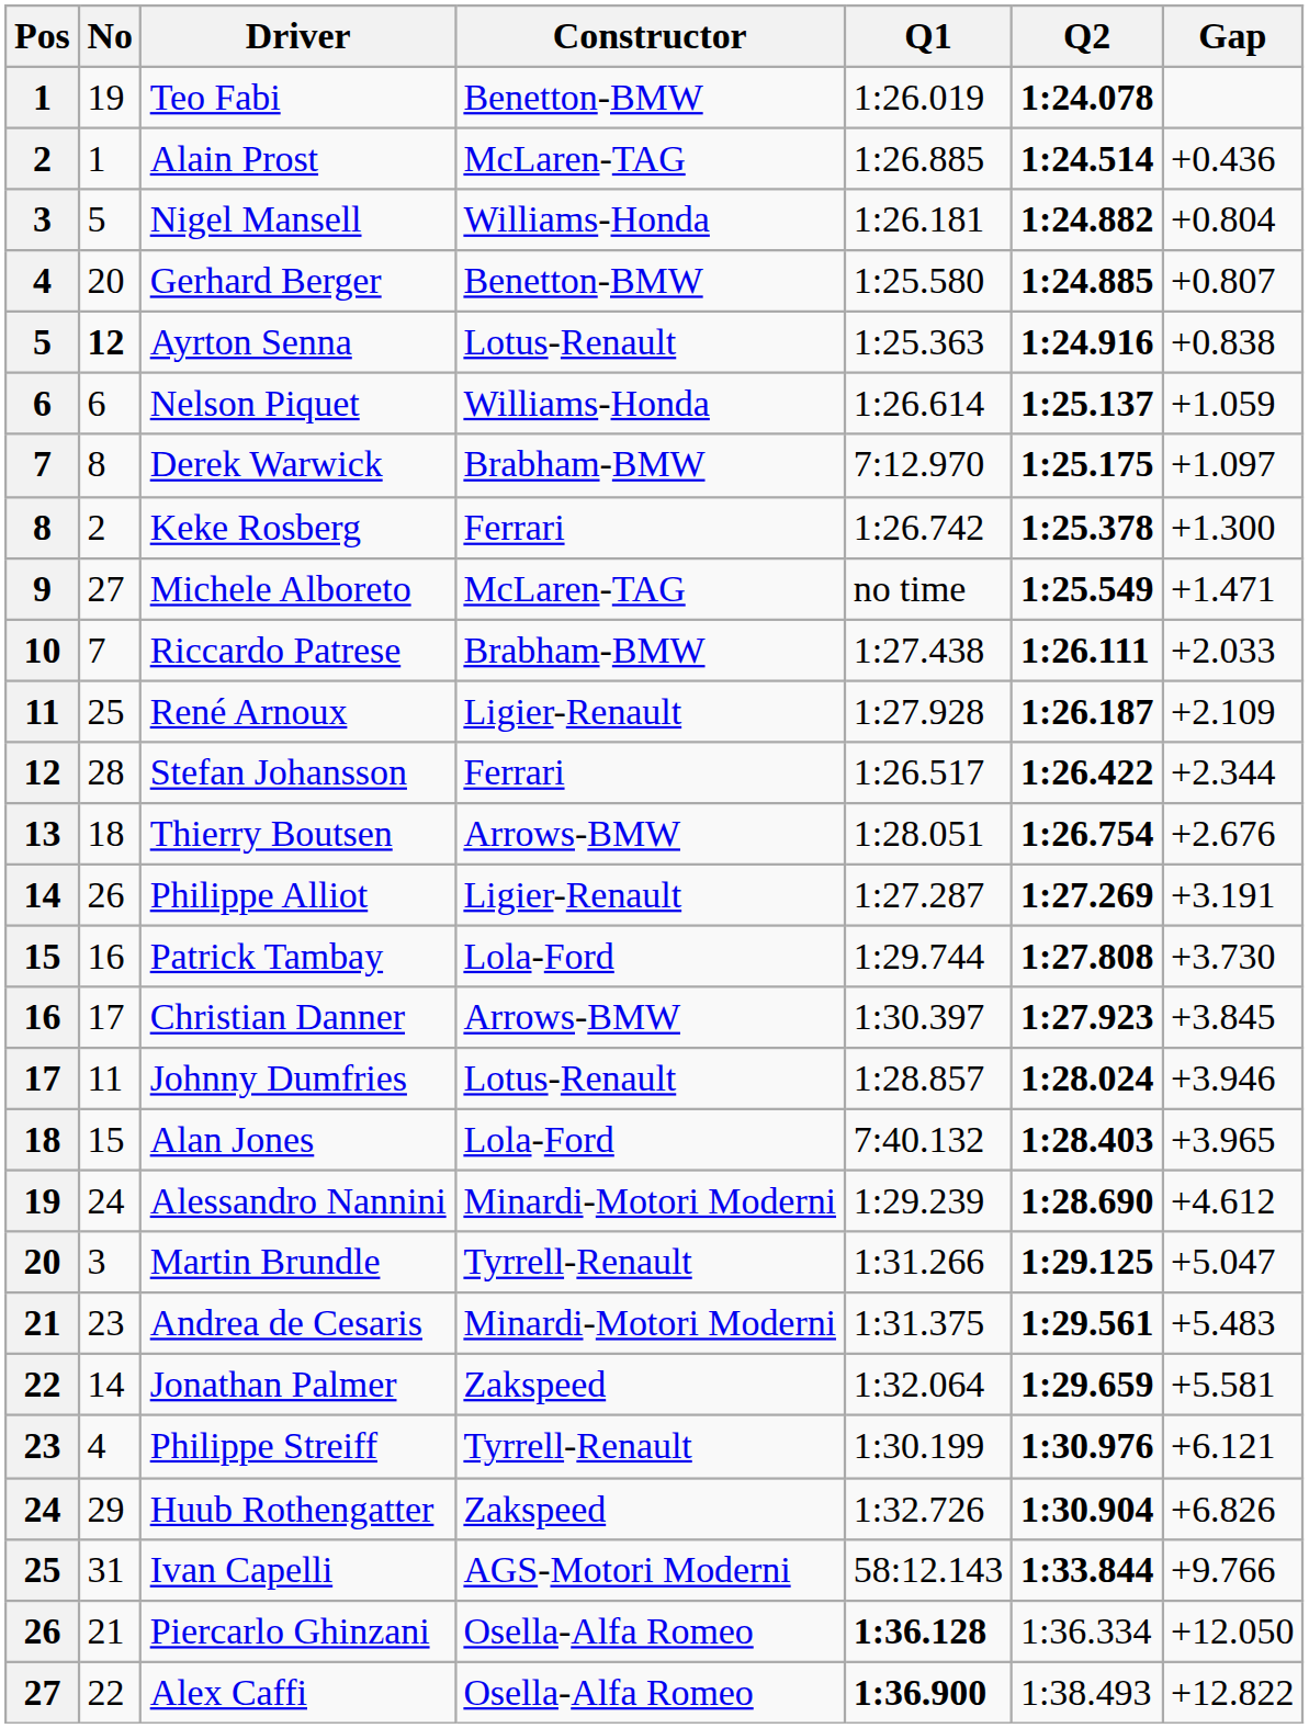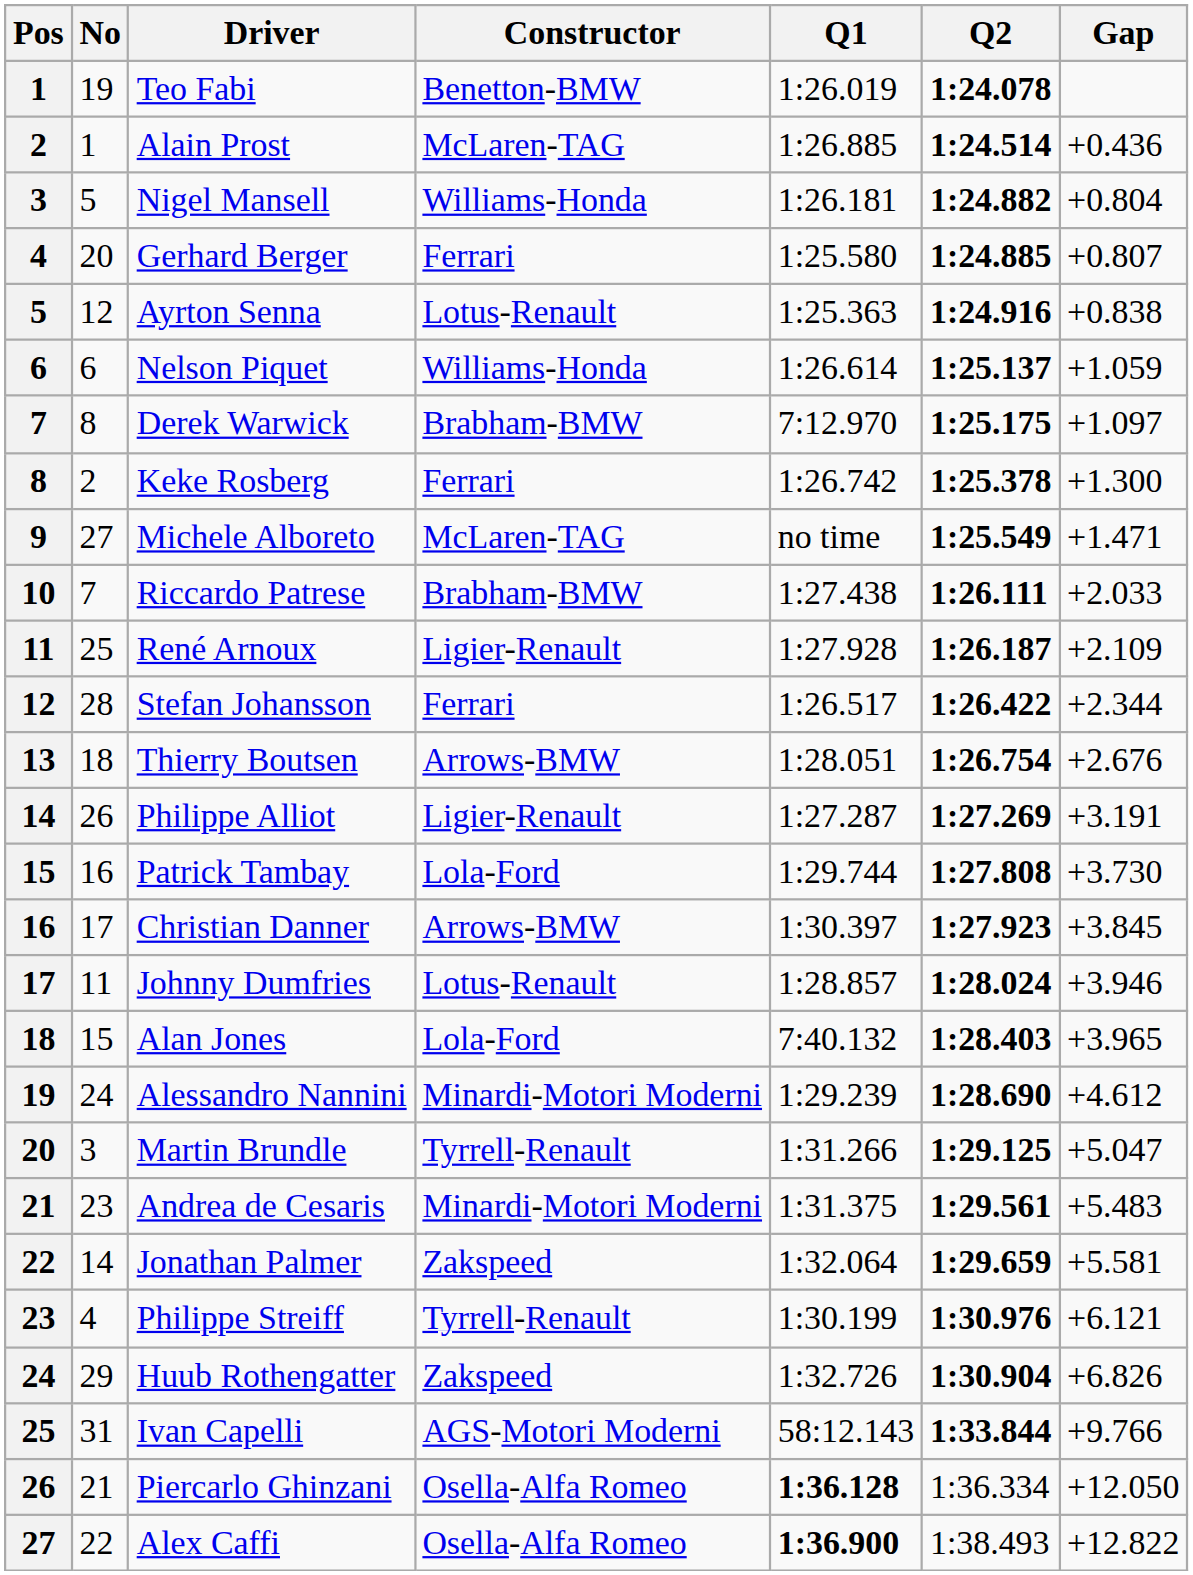 <table class="wikitable sortable" style="font-size: 95%;">
 <tr>
 <th>Pos</th>
 <th>No</th>
 <th>Driver</th>
 <th>Constructor</th>
 <th>Q1</th>
 <th>Q2</th>
 <th>Gap</th>
 </tr>
 <tr>
 <th>1</th>
 <td>19</td>
 <td data-sort-value="fab"> <a href='#'>Teo Fabi</a></td>
 <td><a href='#'>Benetton</a>-<a href='#'>BMW</a></td>
 <td>1:26.019</td>
 <td><strong>1:24.078</strong></td>
 <td></td>
 </tr>
 <tr>
 <th>2</th>
 <td>1</td>
 <td data-sort-value="pro"> <a href='#'>Alain Prost</a></td>
 <td><a href='#'>McLaren</a>-<a href='#'>TAG</a></td>
 <td>1:26.885</td>
 <td><strong>1:24.514</strong></td>
 <td>+0.436</td>
 </tr>
 <tr>
 <th>3</th>
 <td>5</td>
 <td data-sort-value="man"> <a href='#'>Nigel Mansell</a></td>
 <td><a href='#'>Williams</a>-<a href='#'>Honda</a></td>
 <td>1:26.181</td>
 <td><strong>1:24.882</strong></td>
 <td>+0.804</td>
 </tr>
 <tr>
 <th>4</th>
 <td>20</td>
 <td data-sort-value="ber"> <a href='#'>Gerhard Berger</a></td>
-<td><a href='#'>Benetton</a>-<a href='#'>BMW</a></td>
+<td><a href='#'>Ferrari</a></td>
 <td>1:25.580</td>
 <td><strong>1:24.885</strong></td>
 <td>+0.807</td>
 </tr>
 <tr>
 <th>5</th>
-<td><strong>12</strong></td>
+<td>12</td>
 <td data-sort-value="sen"> <a href='#'>Ayrton Senna</a></td>
 <td><a href='#'>Lotus</a>-<a href='#'>Renault</a></td>
 <td>1:25.363</td>
 <td><strong>1:24.916</strong></td>
 <td>+0.838</td>
 </tr>
 <tr>
 <th>6</th>
 <td>6</td>
 <td data-sort-value="piq"> <a href='#'>Nelson Piquet</a></td>
 <td><a href='#'>Williams</a>-<a href='#'>Honda</a></td>
 <td>1:26.614</td>
 <td><strong>1:25.137</strong></td>
 <td>+1.059</td>
 </tr>
 <tr>
 <th>7</th>
 <td>8</td>
 <td data-sort-value="war"> <a href='#'>Derek Warwick</a></td>
 <td><a href='#'>Brabham</a>-<a href='#'>BMW</a></td>
 <td>7:12.970</td>
 <td><strong>1:25.175</strong></td>
 <td>+1.097</td>
 </tr>
 <tr>
 <th>8</th>
 <td>2</td>
 <td data-sort-value="ros"> <a href='#'>Keke Rosberg</a></td>
 <td><a href='#'>Ferrari</a></td>
 <td>1:26.742</td>
 <td><strong>1:25.378</strong></td>
 <td>+1.300</td>
 </tr>
 <tr>
 <th>9</th>
 <td>27</td>
 <td data-sort-value="alb"> <a href='#'>Michele Alboreto</a></td>
 <td><a href='#'>McLaren</a>-<a href='#'>TAG</a></td>
 <td>no time</td>
 <td><strong>1:25.549</strong></td>
 <td>+1.471</td>
 </tr>
 <tr>
 <th>10</th>
 <td>7</td>
 <td data-sort-value="pat"> <a href='#'>Riccardo Patrese</a></td>
 <td><a href='#'>Brabham</a>-<a href='#'>BMW</a></td>
 <td>1:27.438</td>
 <td><strong>1:26.111</strong></td>
 <td>+2.033</td>
 </tr>
 <tr>
 <th>11</th>
 <td>25</td>
 <td data-sort-value="arn"> <a href='#'>René Arnoux</a></td>
 <td><a href='#'>Ligier</a>-<a href='#'>Renault</a></td>
 <td>1:27.928</td>
 <td><strong>1:26.187</strong></td>
 <td>+2.109</td>
 </tr>
 <tr>
 <th>12</th>
 <td>28</td>
 <td data-sort-value="joh"> <a href='#'>Stefan Johansson</a></td>
 <td><a href='#'>Ferrari</a></td>
 <td>1:26.517</td>
 <td><strong>1:26.422</strong></td>
 <td>+2.344</td>
 </tr>
 <tr>
 <th>13</th>
 <td>18</td>
 <td data-sort-value="bou"> <a href='#'>Thierry Boutsen</a></td>
 <td><a href='#'>Arrows</a>-<a href='#'>BMW</a></td>
 <td>1:28.051</td>
 <td><strong>1:26.754</strong></td>
 <td>+2.676</td>
 </tr>
 <tr>
 <th>14</th>
 <td>26</td>
 <td data-sort-value="all"> <a href='#'>Philippe Alliot</a></td>
 <td><a href='#'>Ligier</a>-<a href='#'>Renault</a></td>
 <td>1:27.287</td>
 <td><strong>1:27.269</strong></td>
 <td>+3.191</td>
 </tr>
 <tr>
 <th>15</th>
 <td>16</td>
 <td data-sort-value="tam"> <a href='#'>Patrick Tambay</a></td>
 <td><a href='#'>Lola</a>-<a href='#'>Ford</a></td>
 <td>1:29.744</td>
 <td><strong>1:27.808</strong></td>
 <td>+3.730</td>
 </tr>
 <tr>
 <th>16</th>
 <td>17</td>
 <td data-sort-value="dan"> <a href='#'>Christian Danner</a></td>
 <td><a href='#'>Arrows</a>-<a href='#'>BMW</a></td>
 <td>1:30.397</td>
 <td><strong>1:27.923</strong></td>
 <td>+3.845</td>
 </tr>
 <tr>
 <th>17</th>
 <td>11</td>
 <td data-sort-value="dum"> <a href='#'>Johnny Dumfries</a></td>
 <td><a href='#'>Lotus</a>-<a href='#'>Renault</a></td>
 <td>1:28.857</td>
 <td><strong>1:28.024</strong></td>
 <td>+3.946</td>
 </tr>
 <tr>
 <th>18</th>
 <td>15</td>
 <td data-sort-value="jon"> <a href='#'>Alan Jones</a></td>
 <td><a href='#'>Lola</a>-<a href='#'>Ford</a></td>
 <td>7:40.132</td>
 <td><strong>1:28.403</strong></td>
 <td>+3.965</td>
 </tr>
 <tr>
 <th>19</th>
 <td>24</td>
 <td data-sort-value="nan"> <a href='#'>Alessandro Nannini</a></td>
 <td><a href='#'>Minardi</a>-<a href='#'>Motori Moderni</a></td>
 <td>1:29.239</td>
 <td><strong>1:28.690</strong></td>
 <td>+4.612</td>
 </tr>
 <tr>
 <th>20</th>
 <td>3</td>
 <td data-sort-value="bru"> <a href='#'>Martin Brundle</a></td>
 <td><a href='#'>Tyrrell</a>-<a href='#'>Renault</a></td>
 <td>1:31.266</td>
 <td><strong>1:29.125</strong></td>
 <td>+5.047</td>
 </tr>
 <tr>
 <th>21</th>
 <td>23</td>
 <td data-sort-value="ces"> <a href='#'>Andrea de Cesaris</a></td>
 <td><a href='#'>Minardi</a>-<a href='#'>Motori Moderni</a></td>
 <td>1:31.375</td>
 <td><strong>1:29.561</strong></td>
 <td>+5.483</td>
 </tr>
 <tr>
 <th>22</th>
 <td>14</td>
 <td data-sort-value="pal"> <a href='#'>Jonathan Palmer</a></td>
 <td><a href='#'>Zakspeed</a></td>
 <td>1:32.064</td>
 <td><strong>1:29.659</strong></td>
 <td>+5.581</td>
 </tr>
 <tr>
 <th>23</th>
 <td>4</td>
 <td data-sort-value="str"> <a href='#'>Philippe Streiff</a></td>
 <td><a href='#'>Tyrrell</a>-<a href='#'>Renault</a></td>
 <td>1:30.199</td>
 <td><strong>1:30.976</strong></td>
 <td>+6.121</td>
 </tr>
 <tr>
 <th>24</th>
 <td>29</td>
 <td data-sort-value="rot"> <a href='#'>Huub Rothengatter</a></td>
 <td><a href='#'>Zakspeed</a></td>
 <td>1:32.726</td>
 <td><strong>1:30.904</strong></td>
 <td>+6.826</td>
 </tr>
 <tr>
 <th>25</th>
 <td>31</td>
 <td data-sort-value="cap"> <a href='#'>Ivan Capelli</a></td>
 <td><a href='#'>AGS</a>-<a href='#'>Motori Moderni</a></td>
 <td>58:12.143</td>
 <td><strong>1:33.844</strong></td>
 <td>+9.766</td>
 </tr>
 <tr>
 <th>26</th>
 <td>21</td>
 <td data-sort-value="ghi"> <a href='#'>Piercarlo Ghinzani</a></td>
 <td><a href='#'>Osella</a>-<a href='#'>Alfa Romeo</a></td>
 <td><strong>1:36.128</strong></td>
 <td>1:36.334</td>
 <td>+12.050</td>
 </tr>
 <tr>
 <th>27</th>
 <td>22</td>
 <td data-sort-value="caf"> <a href='#'>Alex Caffi</a></td>
 <td><a href='#'>Osella</a>-<a href='#'>Alfa Romeo</a></td>
 <td><strong>1:36.900</strong></td>
 <td>1:38.493</td>
 <td>+12.822</td>
 </tr>
 </table>
